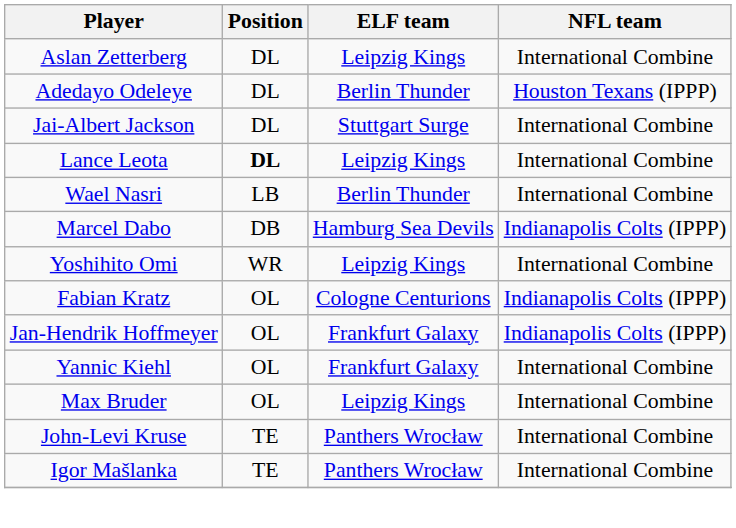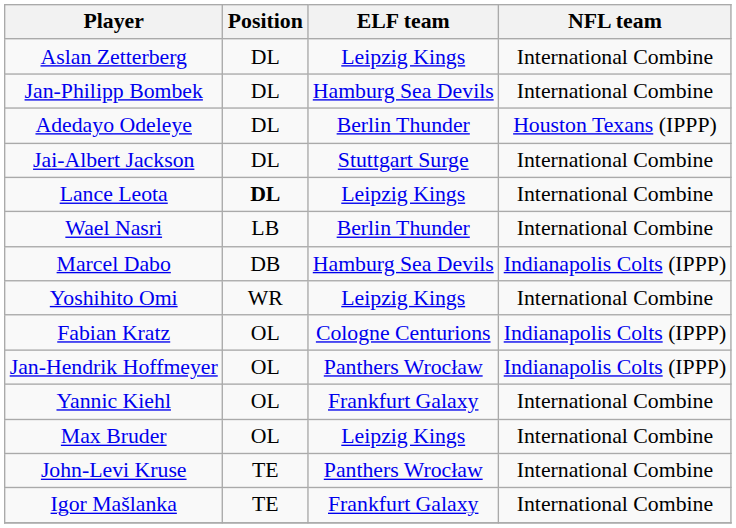 <table class="wikitable sortable" style="text-align:center;">
 <tr>
 <th>Player</th>
 <th>Position</th>
 <th>ELF team</th>
 <th>NFL team</th>
 </tr>
 <tr>
 <td><a href='#'>Aslan Zetterberg</a></td>
 <td>DL</td>
 <td><a href='#'>Leipzig Kings</a></td>
+<td>International Combine</td>
+</tr>
+<tr>
+<td><a href='#'>Jan-Philipp Bombek</a></td>
+<td>DL</td>
+<td><a href='#'>Hamburg Sea Devils</a></td>
 <td>International Combine</td>
 </tr>
 <tr>
 <td><a href='#'>Adedayo Odeleye</a></td>
 <td>DL</td>
 <td><a href='#'>Berlin Thunder</a></td>
 <td><a href='#'>Houston Texans</a> (IPPP)</td>
 </tr>
 <tr>
 <td><a href='#'>Jai-Albert Jackson</a></td>
 <td>DL</td>
 <td><a href='#'>Stuttgart Surge</a></td>
 <td>International Combine</td>
 </tr>
 <tr>
 <td><a href='#'>Lance Leota</a></td>
 <td><strong>DL</strong></td>
 <td><a href='#'>Leipzig Kings</a></td>
 <td>International Combine</td>
 </tr>
 <tr>
 <td><a href='#'>Wael Nasri</a></td>
 <td>LB</td>
 <td><a href='#'>Berlin Thunder</a></td>
 <td>International Combine</td>
 </tr>
 <tr>
 <td><a href='#'>Marcel Dabo</a></td>
 <td>DB</td>
 <td><a href='#'>Hamburg Sea Devils</a></td>
 <td><a href='#'>Indianapolis Colts</a> (IPPP)</td>
 </tr>
 <tr>
 <td><a href='#'>Yoshihito Omi</a></td>
 <td>WR</td>
 <td><a href='#'>Leipzig Kings</a></td>
 <td>International Combine</td>
 </tr>
 <tr>
 <td><a href='#'>Fabian Kratz</a></td>
 <td>OL</td>
 <td><a href='#'>Cologne Centurions</a></td>
 <td><a href='#'>Indianapolis Colts</a> (IPPP)</td>
 </tr>
 <tr>
 <td><a href='#'>Jan-Hendrik Hoffmeyer</a></td>
 <td>OL</td>
-<td><a href='#'>Frankfurt Galaxy</a></td>
+<td><a href='#'>Panthers Wrocław</a></td>
 <td><a href='#'>Indianapolis Colts</a> (IPPP)</td>
 </tr>
 <tr>
 <td><a href='#'>Yannic Kiehl</a></td>
 <td>OL</td>
 <td><a href='#'>Frankfurt Galaxy</a></td>
 <td>International Combine</td>
 </tr>
 <tr>
 <td><a href='#'>Max Bruder</a></td>
 <td>OL</td>
 <td><a href='#'>Leipzig Kings</a></td>
 <td>International Combine</td>
 </tr>
 <tr>
 <td><a href='#'>John-Levi Kruse</a></td>
 <td>TE</td>
 <td><a href='#'>Panthers Wrocław</a></td>
 <td>International Combine</td>
 </tr>
 <tr>
 <td><a href='#'>Igor Mašlanka</a></td>
 <td>TE</td>
-<td><a href='#'>Panthers Wrocław</a></td>
+<td><a href='#'>Frankfurt Galaxy</a></td>
 <td>International Combine</td>
 </tr>
 <tr>
 </tr>
 </table>
